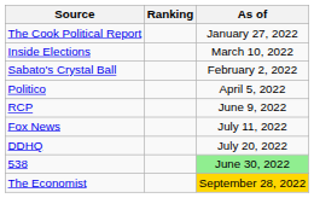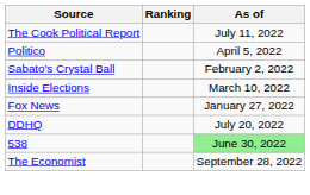 <table class="wikitable" style="text-align:center">
 <tr>
 <th>Source</th>
 <th>Ranking</th>
 <th>As of</th>
 </tr>
 <tr>
 <td align=left><a href='#'>The Cook Political Report</a></td>
 <td></td>
-<td>January 27, 2022</td>
+<td>July 11, 2022</td>
+</tr>
+<tr>
+<td align="left"><a href='#'>Politico</a></td>
+<td></td>
+<td>April 5, 2022</td>
+</tr>
+<tr>
+<td align=left><a href='#'>Sabato's Crystal Ball</a></td>
+<td></td>
+<td>February 2, 2022</td>
 </tr>
 <tr>
 <td align=left><a href='#'>Inside Elections</a></td>
 <td></td>
 <td>March 10, 2022</td>
 </tr>
 <tr>
-<td align=left><a href='#'>Sabato's Crystal Ball</a></td>
-<td></td>
-<td>February 2, 2022</td>
-</tr>
-<tr>
-<td align="left"><a href='#'>Politico</a></td>
-<td></td>
-<td>April 5, 2022</td>
-</tr>
-<tr>
-<td align="left"><a href='#'>RCP</a></td>
-<td></td>
-<td>June 9, 2022</td>
-</tr>
-<tr>
 <td align=left><a href='#'>Fox News</a></td>
 <td></td>
-<td>July 11, 2022</td>
+<td>January 27, 2022</td>
 </tr>
 <tr>
 <td align="left"><a href='#'>DDHQ</a></td>
 <td></td>
 <td>July 20, 2022</td>
 </tr>
 <tr>
 <td align="left"><a href='#'>538</a></td>
 <td></td>
 <td style="background: lightgreen;">June 30, 2022</td>
 </tr>
 <tr>
 <td align="left"><a href='#'>The Economist</a></td>
 <td></td>
-<td style="background: gold;">September 28, 2022</td>
+<td>September 28, 2022</td>
 </tr>
 </table>
